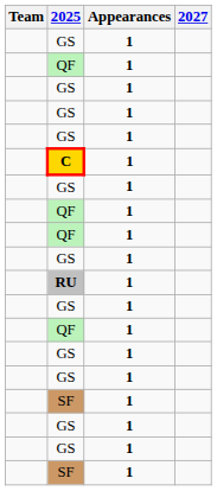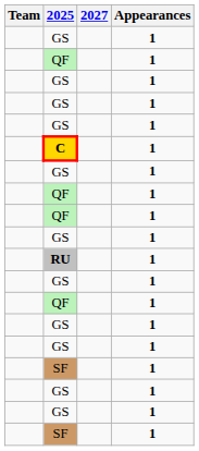 <table class="wikitable" style="text-align: center">
 <tr>
 <th>Team</th>
 <th> <a href='#'>2025</a></th>
+<th><a href='#'>2027</a></th>
 <th>Appearances</th>
-<th><a href='#'>2027</a></th>
 </tr>
 <tr>
 <td id="" align=left></td>
 <td>GS</td>
+<td></td>
 <td><strong>1</strong></td>
-<td></td>
 </tr>
 <tr>
 <td id="" align=left></td>
 <td style="text-align:center;width:10px;background:#BBF3BB">QF</td>
+<td></td>
 <td><strong>1</strong></td>
-<td></td>
 </tr>
 <tr>
 <td id="" align=left></td>
 <td>GS</td>
+<td></td>
 <td><strong>1</strong></td>
-<td></td>
 </tr>
 <tr>
 <td id="" align=left></td>
 <td>GS</td>
+<td></td>
 <td><strong>1</strong></td>
-<td></td>
 </tr>
 <tr>
 <td id="" align=left></td>
 <td>GS</td>
+<td></td>
 <td><strong>1</strong></td>
-<td></td>
 </tr>
 <tr>
 <td id="" align=left></td>
 <td style="text-align:center;width:10px;background:gold;border:3px solid red"><strong>C</strong></td>
+<td></td>
 <td><strong>1</strong></td>
-<td></td>
 </tr>
 <tr>
 <td id="" align=left></td>
 <td>GS</td>
+<td></td>
 <td><strong>1</strong></td>
-<td></td>
 </tr>
 <tr>
 <td id="" align=left></td>
 <td style="text-align:center;width:10px;background:#BBF3BB">QF</td>
+<td></td>
 <td><strong>1</strong></td>
-<td></td>
 </tr>
 <tr>
 <td id="" align=left></td>
 <td style="text-align:center;width:10px;background:#BBF3BB">QF</td>
+<td></td>
 <td><strong>1</strong></td>
-<td></td>
 </tr>
 <tr>
 <td id="" align=left></td>
 <td>GS</td>
+<td></td>
 <td><strong>1</strong></td>
-<td></td>
 </tr>
 <tr>
 <td id="" align=left></td>
 <td style="text-align:center;width:10px;background:Silver"><strong>RU</strong></td>
+<td></td>
 <td><strong>1</strong></td>
-<td></td>
 </tr>
 <tr>
 <td id="" align=left></td>
 <td>GS</td>
+<td></td>
 <td><strong>1</strong></td>
-<td></td>
 </tr>
 <tr>
 <td id="" align=left></td>
 <td style="text-align:center;width:10px;background:#BBF3BB">QF</td>
+<td></td>
 <td><strong>1</strong></td>
-<td></td>
 </tr>
 <tr>
 <td id="" align=left></td>
 <td>GS</td>
+<td></td>
 <td><strong>1</strong></td>
-<td></td>
 </tr>
 <tr>
 <td id="" align=left></td>
 <td>GS</td>
+<td></td>
 <td><strong>1</strong></td>
-<td></td>
 </tr>
 <tr>
 <td id="" align=left></td>
 <td style="text-align:center;width:10px;background:#cc9966">SF</td>
+<td></td>
 <td><strong>1</strong></td>
-<td></td>
 </tr>
 <tr>
 <td id="" align=left></td>
 <td>GS</td>
+<td></td>
 <td><strong>1</strong></td>
-<td></td>
 </tr>
 <tr>
 <td id="" align=left></td>
 <td>GS</td>
+<td></td>
 <td><strong>1</strong></td>
-<td></td>
 </tr>
 <tr>
 <td id="" align=left></td>
 <td style="text-align:center;width:10px;background:#cc9966">SF</td>
+<td></td>
 <td><strong>1</strong></td>
-<td></td>
 </tr>
 </table>
